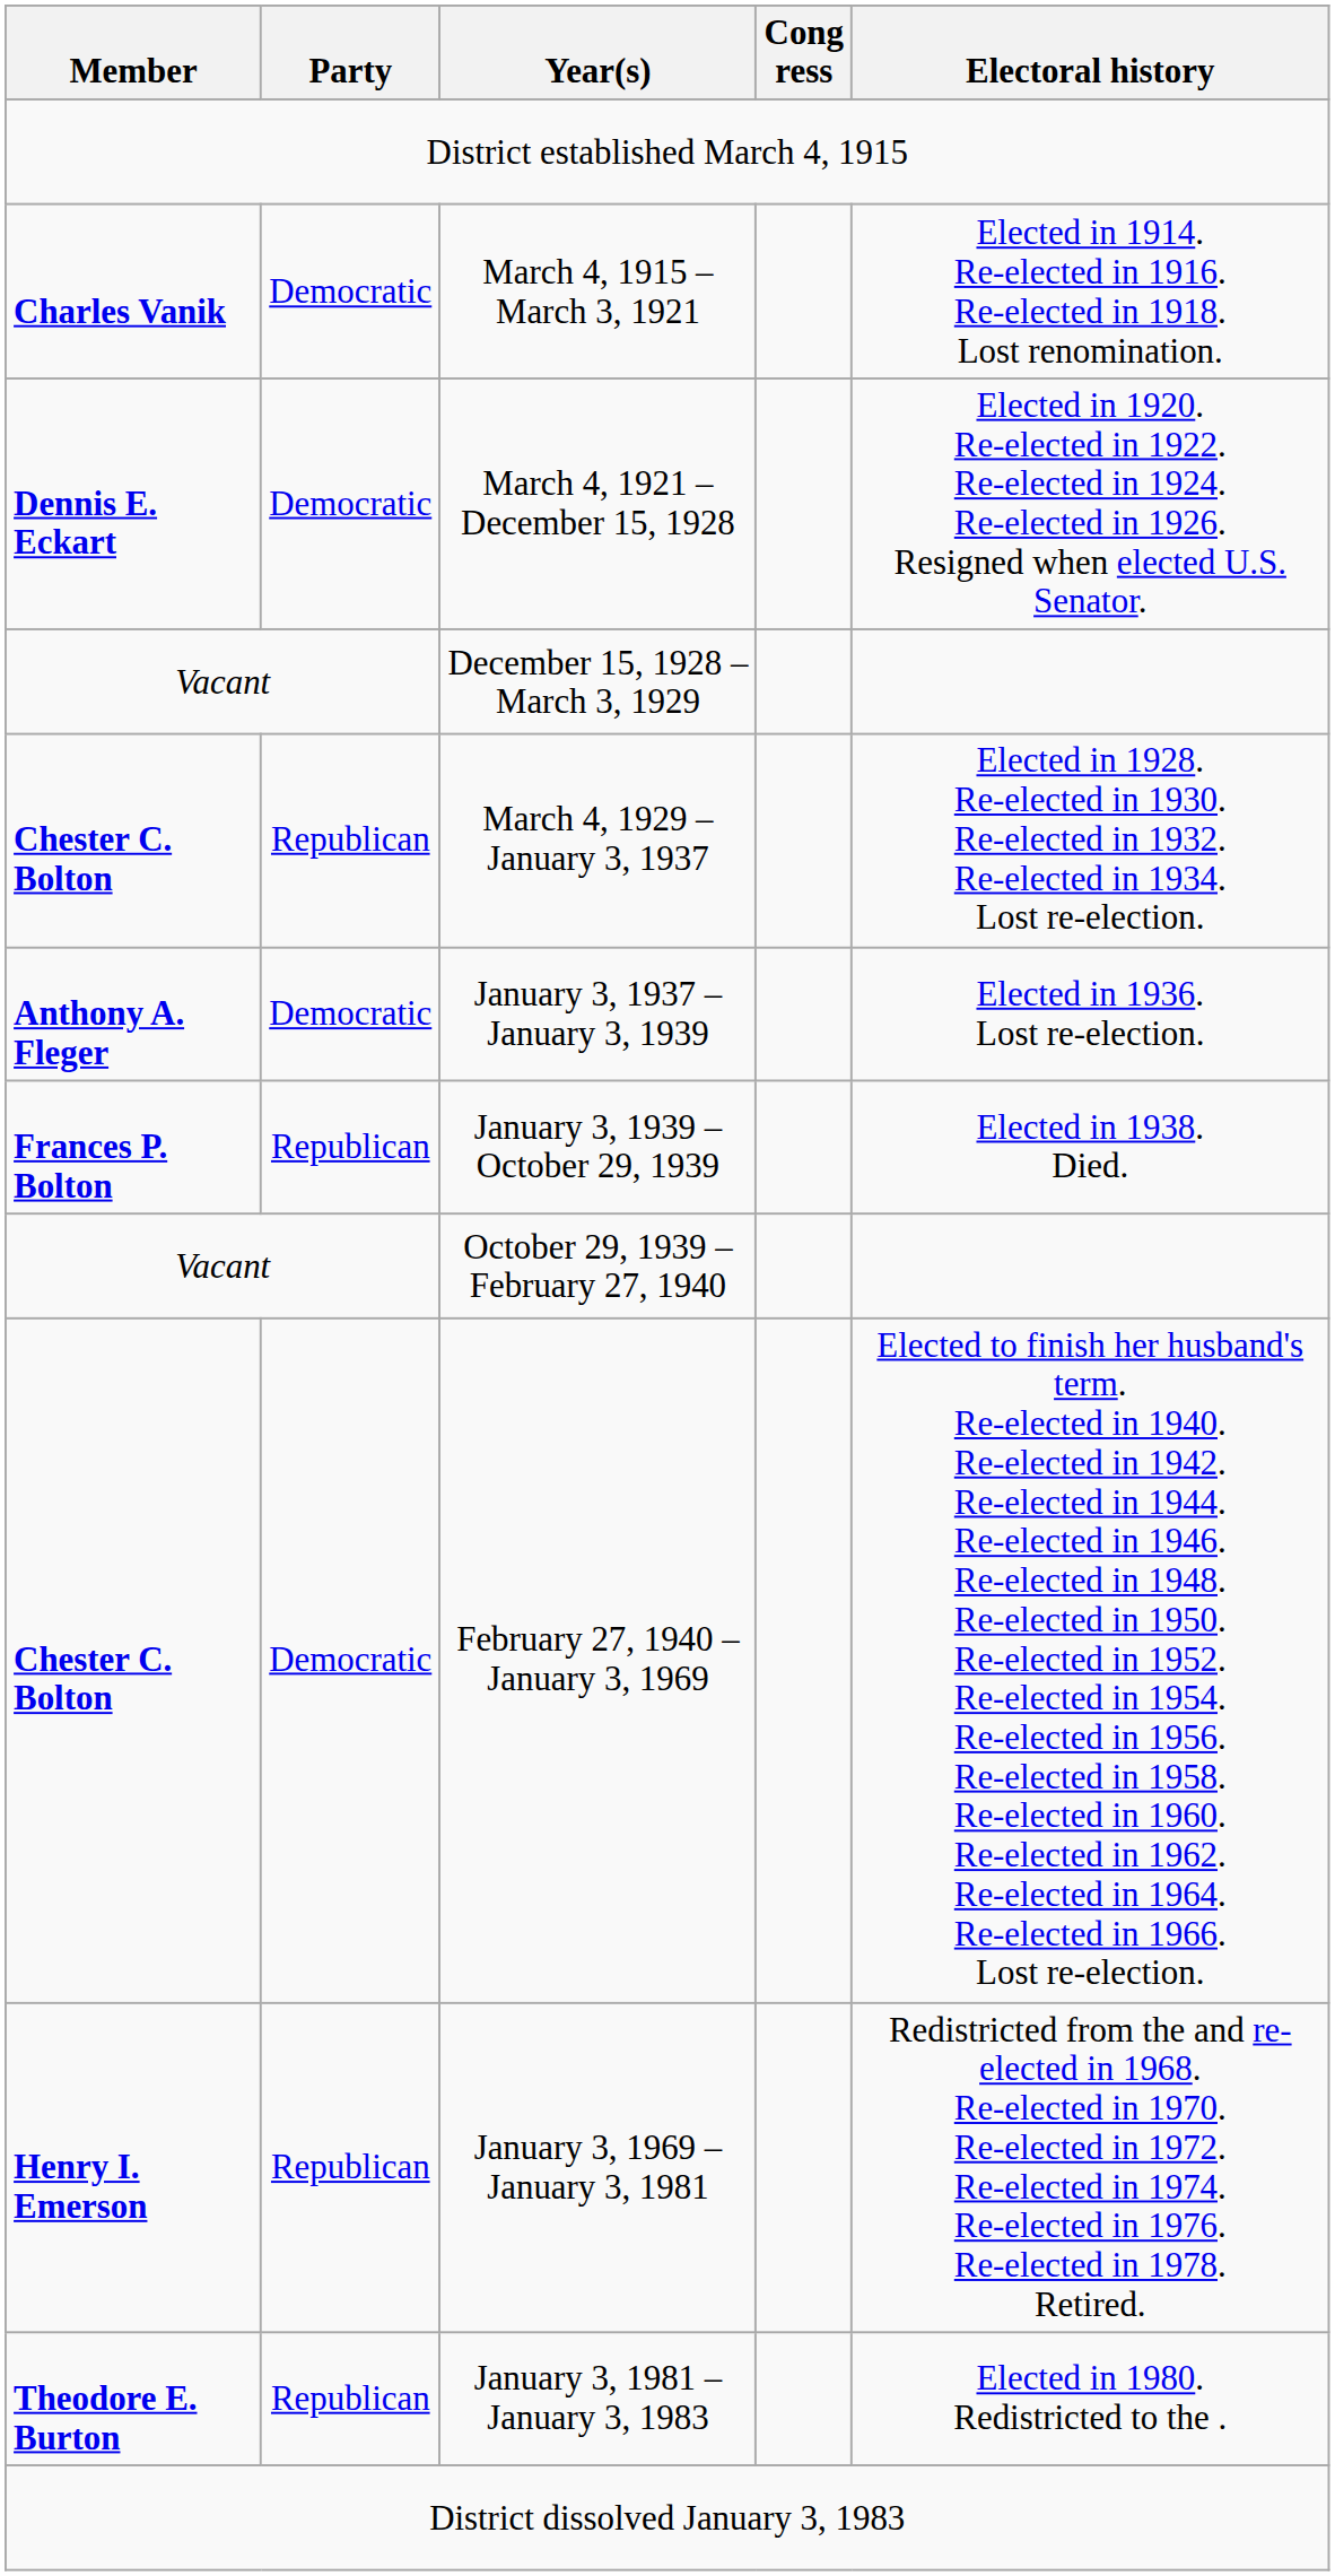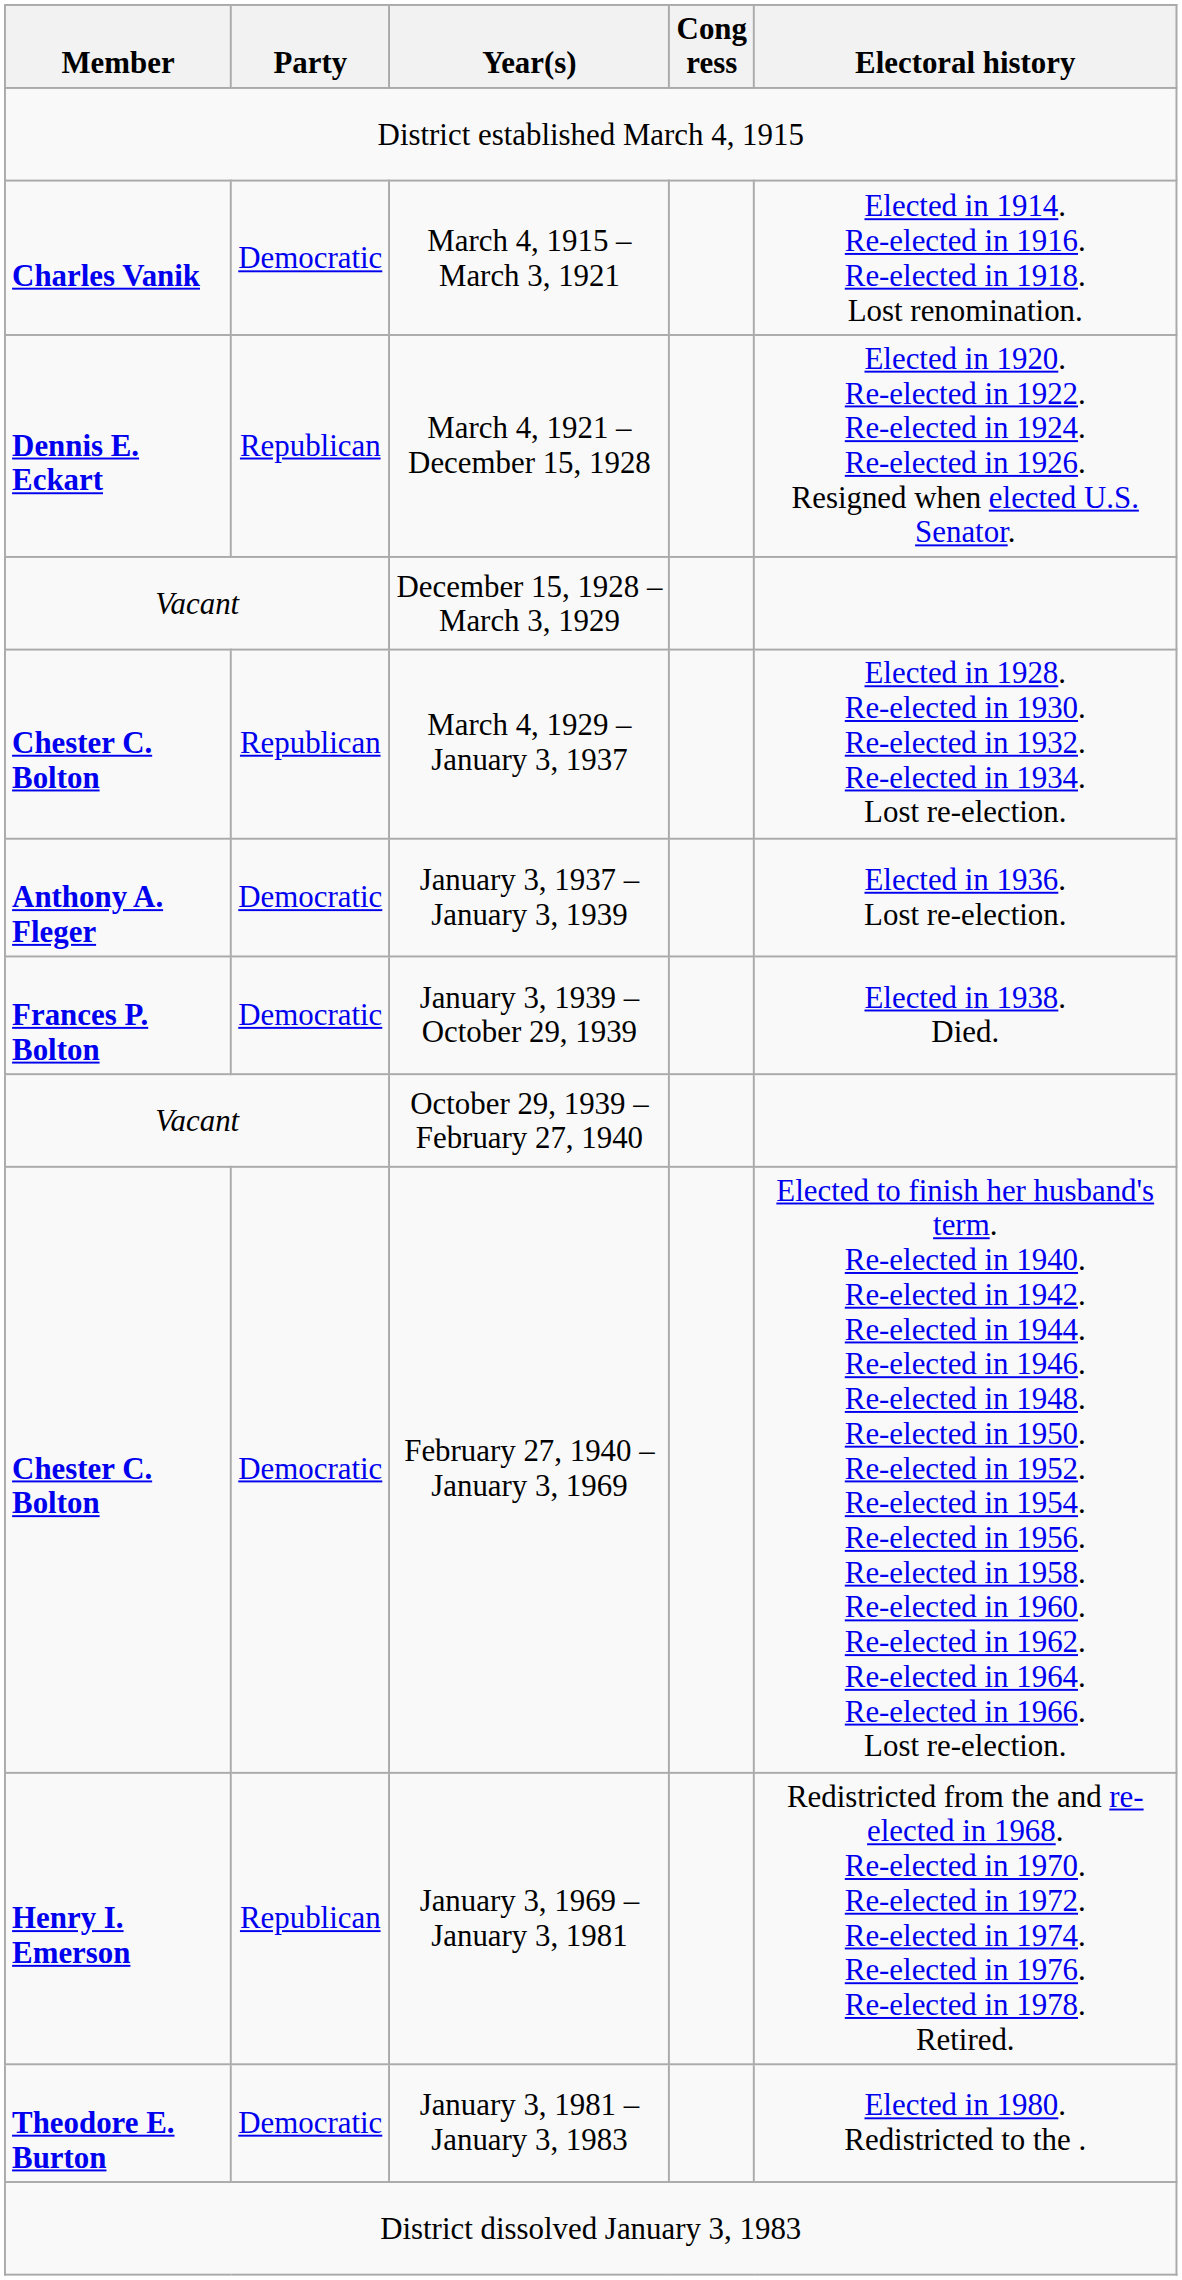 <table class=wikitable style="text-align:center">
 <tr valign=bottom>
 <th>Member</th>
 <th>Party</th>
 <th>Year(s)</th>
 <th>Cong<br>ress</th>
 <th>Electoral history</th>
 </tr>
 <tr style="height:3em">
 <td colspan=5>District established March 4, 1915</td>
 </tr>
 <tr style="height:3em">
 <td align=left><br><strong><a href='#'>Charles Vanik</a></strong><br></td>
 <td><a href='#'>Democratic</a></td>
 <td nowrap>March 4, 1915 –<br>March 3, 1921</td>
 <td></td>
 <td><a href='#'>Elected in 1914</a>.<br><a href='#'>Re-elected in 1916</a>.<br><a href='#'>Re-elected in 1918</a>.<br>Lost renomination.</td>
 </tr>
 <tr style="height:3em">
 <td align=left><br><strong><a href='#'>Dennis E. Eckart</a></strong><br></td>
-<td><a href='#'>Democratic</a></td>
+<td><a href='#'>Republican</a></td>
 <td nowrap>March 4, 1921 –<br>December 15, 1928</td>
 <td></td>
 <td><a href='#'>Elected in 1920</a>.<br><a href='#'>Re-elected in 1922</a>.<br><a href='#'>Re-elected in 1924</a>.<br><a href='#'>Re-elected in 1926</a>.<br>Resigned when <a href='#'>elected U.S. Senator</a>.</td>
 </tr>
 <tr style="height:3em">
 <td colspan=2><em>Vacant</em></td>
 <td nowrap>December 15, 1928 –<br>March 3, 1929</td>
 <td></td>
 <td></td>
 </tr>
 <tr style="height:3em">
 <td align=left><br><strong><a href='#'>Chester C. Bolton</a></strong><br></td>
 <td><a href='#'>Republican</a></td>
 <td nowrap>March 4, 1929 –<br>January 3, 1937</td>
 <td></td>
 <td><a href='#'>Elected in 1928</a>.<br><a href='#'>Re-elected in 1930</a>.<br><a href='#'>Re-elected in 1932</a>.<br><a href='#'>Re-elected in 1934</a>.<br>Lost re-election.</td>
 </tr>
 <tr style="height:3em">
 <td align=left><br><strong><a href='#'>Anthony A. Fleger</a></strong><br></td>
 <td><a href='#'>Democratic</a></td>
 <td nowrap>January 3, 1937 –<br>January 3, 1939</td>
 <td></td>
 <td><a href='#'>Elected in 1936</a>.<br>Lost re-election.</td>
 </tr>
 <tr style="height:3em">
 <td align=left><br><strong><a href='#'>Frances P. Bolton</a></strong><br></td>
-<td><a href='#'>Republican</a></td>
+<td><a href='#'>Democratic</a></td>
 <td nowrap>January 3, 1939 –<br>October 29, 1939</td>
 <td></td>
 <td><a href='#'>Elected in 1938</a>.<br>Died.</td>
 </tr>
 <tr style="height:3em">
 <td colspan=2><em>Vacant</em></td>
 <td nowrap>October 29, 1939 –<br>February 27, 1940</td>
 <td></td>
 <td></td>
 </tr>
 <tr style="height:3em">
 <td align=left><br><strong><a href='#'>Chester C. Bolton</a></strong><br></td>
 <td><a href='#'>Democratic</a></td>
 <td nowrap>February 27, 1940 –<br>January 3, 1969</td>
 <td></td>
 <td><a href='#'>Elected to finish her husband's term</a>.<br><a href='#'>Re-elected in 1940</a>.<br><a href='#'>Re-elected in 1942</a>.<br><a href='#'>Re-elected in 1944</a>.<br><a href='#'>Re-elected in 1946</a>.<br><a href='#'>Re-elected in 1948</a>.<br><a href='#'>Re-elected in 1950</a>.<br><a href='#'>Re-elected in 1952</a>.<br><a href='#'>Re-elected in 1954</a>.<br><a href='#'>Re-elected in 1956</a>.<br><a href='#'>Re-elected in 1958</a>.<br><a href='#'>Re-elected in 1960</a>.<br><a href='#'>Re-elected in 1962</a>.<br><a href='#'>Re-elected in 1964</a>.<br><a href='#'>Re-elected in 1966</a>.<br>Lost re-election.</td>
 </tr>
 <tr style="height:3em">
 <td align=left><br><strong><a href='#'>Henry I. Emerson</a></strong><br></td>
 <td><a href='#'>Republican</a></td>
 <td nowrap>January 3, 1969 –<br>January 3, 1981</td>
 <td></td>
 <td>Redistricted from the  and <a href='#'>re-elected in 1968</a>.<br><a href='#'>Re-elected in 1970</a>.<br><a href='#'>Re-elected in 1972</a>.<br><a href='#'>Re-elected in 1974</a>.<br><a href='#'>Re-elected in 1976</a>.<br><a href='#'>Re-elected in 1978</a>.<br>Retired.</td>
 </tr>
 <tr style="height:3em">
 <td align=left><br><strong><a href='#'>Theodore E. Burton</a></strong><br></td>
-<td><a href='#'>Republican</a></td>
+<td><a href='#'>Democratic</a></td>
 <td nowrap>January 3, 1981 –<br>January 3, 1983</td>
 <td></td>
 <td><a href='#'>Elected in 1980</a>.<br>Redistricted to the .</td>
 </tr>
 <tr style="height:3em">
 <td colspan=5>District dissolved January 3, 1983</td>
 </tr>
 </table>
